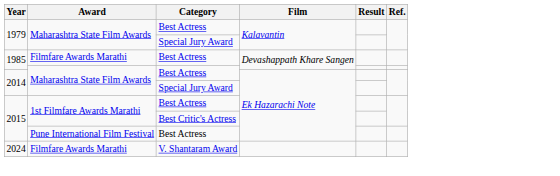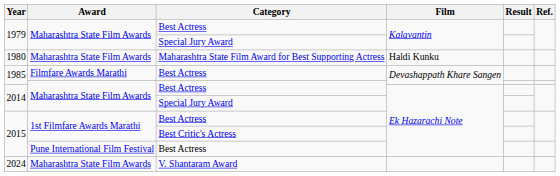 <table class="wikitable">
 <tr>
 <th>Year</th>
 <th>Award</th>
 <th>Category</th>
 <th>Film</th>
 <th>Result</th>
 <th>Ref.</th>
 </tr>
 <tr>
 <td rowspan="2">1979</td>
 <td rowspan="2"><a href='#'>Maharashtra State Film Awards</a></td>
 <td><a href='#'>Best Actress</a></td>
 <td rowspan="2"><em><a href='#'>Kalavantin</a></em></td>
 <td></td>
 <td rowspan="2"></td>
 </tr>
 <tr>
 <td><a href='#'>Special Jury Award</a></td>
+<td></td>
+</tr>
+<tr>
+<td>1980</td>
+<td><a href='#'>Maharashtra State Film Awards</a></td>
+<td><a href='#'>Maharashtra State Film Award for Best Supporting Actress</a></td>
+<td>Haldi Kunku</td>
+<td></td>
 <td></td>
 </tr>
 <tr>
 <td rowspan="2">1985</td>
 <td><a href='#'>Filmfare Awards Marathi</a></td>
 <td><a href='#'>Best Actress</a></td>
 <td rowspan="2"><em>Devashappath Khare Sangen</em></td>
 <td></td>
 <td></td>
 </tr>
 <tr>
 <td rowspan="3"><a href='#'>Maharashtra State Film Awards</a></td>
 <td rowspan="2"><a href='#'>Best Actress</a></td>
 <td></td>
 <td></td>
 </tr>
 <tr>
 <td rowspan="2">2014</td>
 <td rowspan="5"><em><a href='#'>Ek Hazarachi Note</a></em></td>
 <td></td>
 <td rowspan="2"></td>
 </tr>
 <tr>
 <td><a href='#'>Special Jury Award</a></td>
 <td></td>
 </tr>
 <tr>
 <td rowspan="3">2015</td>
 <td rowspan="2"><a href='#'>1st Filmfare Awards Marathi</a></td>
 <td><a href='#'>Best Actress</a></td>
 <td></td>
 <td rowspan="2"></td>
 </tr>
 <tr>
 <td><a href='#'>Best Critic's Actress</a></td>
 <td></td>
 </tr>
 <tr>
 <td><a href='#'>Pune International Film Festival</a></td>
 <td>Best Actress</td>
 <td></td>
 <td></td>
 </tr>
 <tr>
 <td>2024</td>
-<td><a href='#'>Filmfare Awards Marathi</a></td>
+<td><a href='#'>Maharashtra State Film Awards</a></td>
 <td><a href='#'>V. Shantaram Award</a></td>
 <td></td>
 <td></td>
 <td></td>
 </tr>
 </table>
